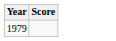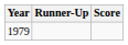 <table class="wikitable">
 <tr>
 <th>Year</th>
+<th>Runner-Up</th>
 <th>Score</th>
 </tr>
 <tr>
 <td>1979</td>
 <td></td>
+<td></td>
 </tr>
 </table>
